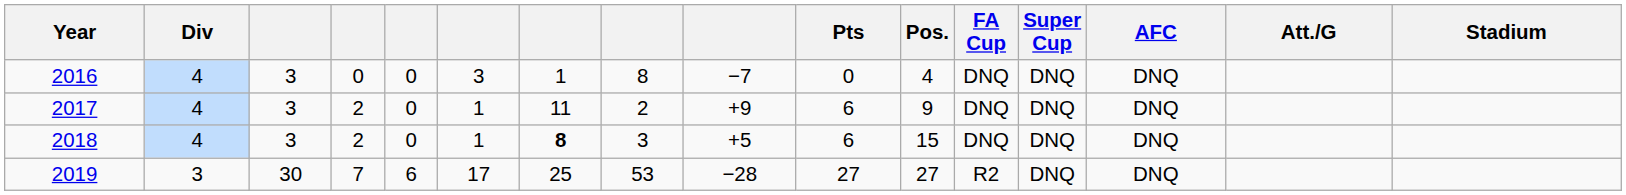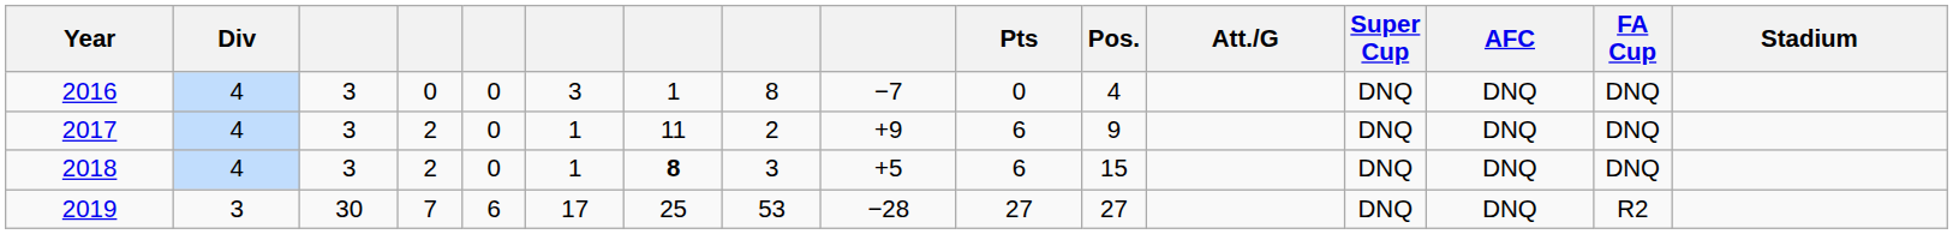 <table class="wikitable sortable" width=100% style=text-align:Center>
 <tr>
 <th>Year</th>
 <th>Div</th>
 <th></th>
 <th></th>
 <th></th>
 <th></th>
 <th></th>
 <th></th>
 <th></th>
 <th>Pts</th>
 <th width=2%>Pos.</th>
-<th width=4%><a href='#'>FA Cup</a></th>
+<th>Att./G</th>
 <th width=2%><a href='#'>Super Cup</a></th>
 <th><a href='#'>AFC</a></th>
-<th>Att./G</th>
+<th width=4%><a href='#'>FA Cup</a></th>
 <th>Stadium</th>
 </tr>
 <tr>
 <td><a href='#'>2016</a></td>
 <td bgcolor=#c1ddfd>4</td>
 <td>3</td>
 <td>0</td>
 <td>0</td>
 <td>3</td>
 <td>1</td>
 <td>8</td>
 <td>−7</td>
 <td>0</td>
 <td>4</td>
+<td></td>
 <td>DNQ</td>
 <td>DNQ</td>
 <td>DNQ</td>
-<td></td>
 <td></td>
 </tr>
 <tr>
 <td><a href='#'>2017</a></td>
 <td bgcolor=#c1ddfd>4</td>
 <td>3</td>
 <td>2</td>
 <td>0</td>
 <td>1</td>
 <td>11</td>
 <td>2</td>
 <td>+9</td>
 <td>6</td>
 <td>9</td>
+<td></td>
 <td>DNQ</td>
 <td>DNQ</td>
 <td>DNQ</td>
-<td></td>
 <td></td>
 </tr>
 <tr>
 <td><a href='#'>2018</a></td>
 <td bgcolor=#c1ddfd>4</td>
 <td>3</td>
 <td>2</td>
 <td>0</td>
 <td>1</td>
 <td><strong>8</strong></td>
 <td>3</td>
 <td>+5</td>
 <td>6</td>
 <td>15</td>
+<td></td>
 <td>DNQ</td>
 <td>DNQ</td>
 <td>DNQ</td>
-<td></td>
 <td></td>
 </tr>
 <tr>
 <td><a href='#'>2019</a></td>
 <td>3</td>
 <td>30</td>
 <td>7</td>
 <td>6</td>
 <td>17</td>
 <td>25</td>
 <td>53</td>
 <td>−28</td>
 <td>27</td>
 <td>27</td>
-<td>R2</td>
+<td></td>
 <td>DNQ</td>
 <td>DNQ</td>
-<td></td>
+<td>R2</td>
 <td></td>
 </tr>
 </table>
